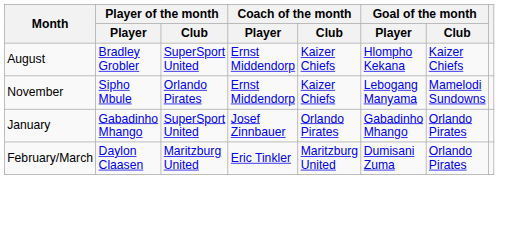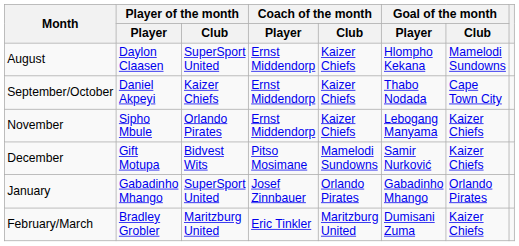 <table class="wikitable">
 <tr>
 <th rowspan="2">Month</th>
 <th colspan="2">Player of the month</th>
 <th colspan="2">Coach of the month</th>
 <th colspan="2">Goal of the month</th>
 <th rowspan="2"></th>
 </tr>
 <tr>
 <th>Player</th>
 <th>Club</th>
 <th>Player</th>
 <th>Club</th>
 <th>Player</th>
 <th>Club</th>
 </tr>
 <tr>
 <td>August</td>
-<td> <a href='#'>Bradley Grobler</a></td>
+<td> <a href='#'>Daylon Claasen</a></td>
 <td><a href='#'>SuperSport United</a></td>
 <td> <a href='#'>Ernst Middendorp</a></td>
 <td><a href='#'>Kaizer Chiefs</a></td>
 <td> <a href='#'>Hlompho Kekana</a></td>
+<td><a href='#'>Mamelodi Sundowns</a></td>
+<td></td>
+</tr>
+<tr>
+<td>September/October</td>
+<td> <a href='#'>Daniel Akpeyi</a></td>
 <td><a href='#'>Kaizer Chiefs</a></td>
+<td> <a href='#'>Ernst Middendorp</a></td>
+<td><a href='#'>Kaizer Chiefs</a></td>
+<td> <a href='#'>Thabo Nodada</a></td>
+<td><a href='#'>Cape Town City</a></td>
 <td></td>
 </tr>
 <tr>
 <td>November</td>
 <td> <a href='#'>Sipho Mbule</a></td>
 <td><a href='#'>Orlando Pirates</a></td>
 <td> <a href='#'>Ernst Middendorp</a></td>
 <td><a href='#'>Kaizer Chiefs</a></td>
 <td> <a href='#'>Lebogang Manyama</a></td>
+<td><a href='#'>Kaizer Chiefs</a></td>
+<td></td>
+</tr>
+<tr>
+<td>December</td>
+<td> <a href='#'>Gift Motupa</a></td>
+<td><a href='#'>Bidvest Wits</a></td>
+<td> <a href='#'>Pitso Mosimane</a></td>
 <td><a href='#'>Mamelodi Sundowns</a></td>
+<td> <a href='#'>Samir Nurković</a></td>
+<td><a href='#'>Kaizer Chiefs</a></td>
 <td></td>
 </tr>
 <tr>
 <td>January</td>
 <td> <a href='#'>Gabadinho Mhango</a></td>
 <td><a href='#'>SuperSport United</a></td>
 <td> <a href='#'>Josef Zinnbauer</a></td>
 <td><a href='#'>Orlando Pirates</a></td>
 <td> <a href='#'>Gabadinho Mhango</a></td>
 <td><a href='#'>Orlando Pirates</a></td>
 <td></td>
 </tr>
 <tr>
 <td>February/March</td>
-<td> <a href='#'>Daylon Claasen</a></td>
+<td> <a href='#'>Bradley Grobler</a></td>
 <td><a href='#'>Maritzburg United</a></td>
 <td> <a href='#'>Eric Tinkler</a></td>
 <td><a href='#'>Maritzburg United</a></td>
 <td> <a href='#'>Dumisani Zuma</a></td>
-<td><a href='#'>Orlando Pirates</a></td>
+<td><a href='#'>Kaizer Chiefs</a></td>
 <td></td>
 </tr>
 </table>
